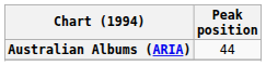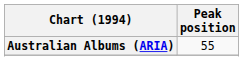 <table class="wikitable sortable plainrowheaders">
 <tr>
 <th scope="col">Chart (1994)</th>
 <th scope="col">Peak<br>position</th>
 </tr>
 <tr>
 <th scope="row">Australian Albums (<a href='#'>ARIA</a>)</th>
-<td align="center">44</td>
+<td align="center">55</td>
 </tr>
 <tr>
 </tr>
 <tr>
 </tr>
 </table>
